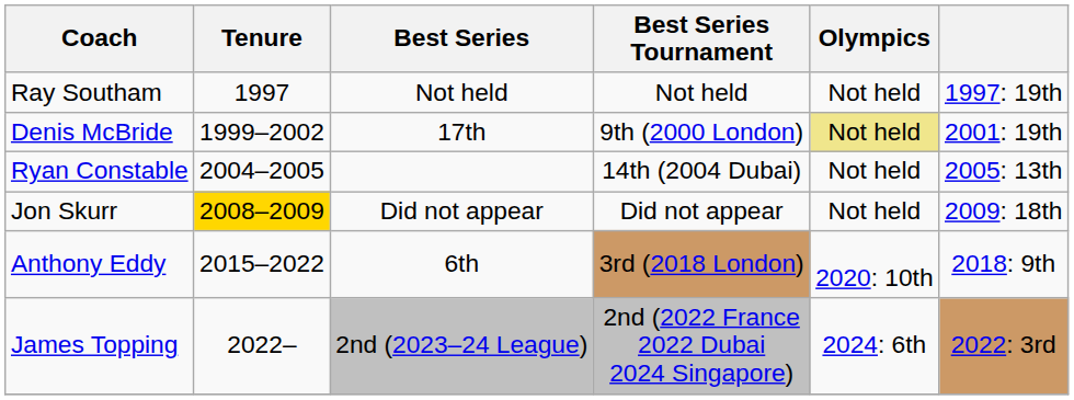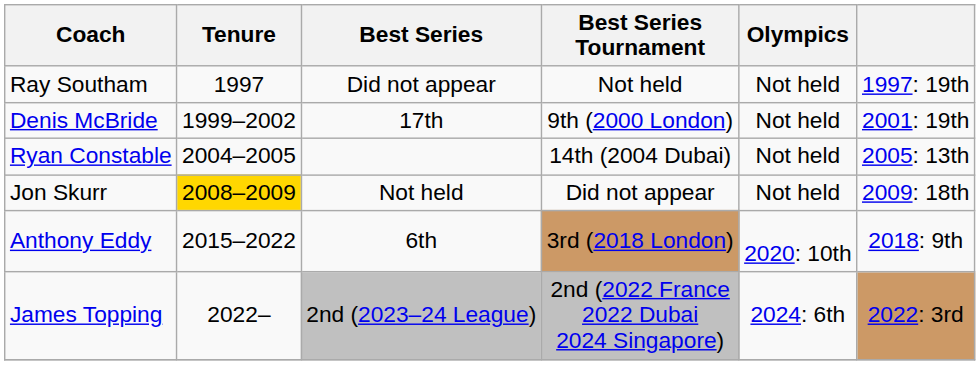 <table class="wikitable" style="text-align: center;">
 <tr>
 <th>Coach</th>
 <th>Tenure</th>
 <th>Best Series</th>
 <th>Best Series <br> Tournament</th>
 <th>Olympics</th>
 <th></th>
 </tr>
 <tr>
 <td align=left> Ray Southam</td>
 <td>1997</td>
-<td>Not held</td>
+<td>Did not appear</td>
 <td>Not held</td>
 <td>Not held</td>
 <td><a href='#'>1997</a>: 19th</td>
 </tr>
 <tr>
 <td align=left> <a href='#'>Denis McBride</a></td>
 <td>1999–2002</td>
 <td>17th </td>
 <td>9th (<a href='#'>2000 London</a>)</td>
-<td style="background: khaki;">Not held</td>
+<td>Not held</td>
 <td><a href='#'>2001</a>: 19th</td>
 </tr>
 <tr>
 <td align=left> <a href='#'>Ryan Constable</a></td>
 <td>2004–2005</td>
 <td></td>
 <td>14th (2004 Dubai)</td>
 <td>Not held</td>
 <td><a href='#'>2005</a>: 13th</td>
 </tr>
 <tr>
 <td align=left> Jon Skurr</td>
 <td style="background: gold;">2008–2009</td>
-<td>Did not appear</td>
+<td>Not held</td>
 <td>Did not appear</td>
 <td>Not held</td>
 <td><a href='#'>2009</a>: 18th</td>
 </tr>
 <tr>
 <td align=left> <a href='#'>Anthony Eddy</a></td>
 <td>2015–2022</td>
 <td>6th </td>
 <td style="background:#c96;">3rd (<a href='#'>2018 London</a>)</td>
 <td> <br> <a href='#'>2020</a>: 10th</td>
 <td><a href='#'>2018</a>: 9th</td>
 </tr>
 <tr>
 <td align=left> <a href='#'>James Topping</a></td>
 <td>2022–</td>
 <td style="background:Silver">2nd (<a href='#'>2023–24 League</a>)</td>
 <td style="background:Silver">2nd (<a href='#'>2022 France</a> <br> <a href='#'>2022 Dubai</a> <br> <a href='#'>2024 Singapore</a>)</td>
 <td><a href='#'>2024</a>: 6th</td>
 <td style="background:#c96;"><a href='#'>2022</a>: 3rd</td>
 </tr>
 <tr>
 </tr>
 </table>
